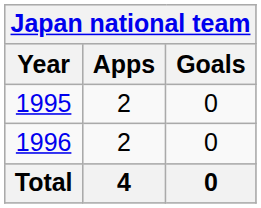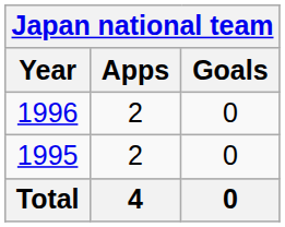 <table class="wikitable" style="text-align:center">
 <tr>
 <th colspan=3><a href='#'>Japan national team</a></th>
 </tr>
 <tr>
 <th>Year</th>
 <th>Apps</th>
 <th>Goals</th>
 </tr>
 <tr>
-<td><a href='#'>1995</a></td>
+<td><a href='#'>1996</a></td>
 <td>2</td>
 <td>0</td>
 </tr>
 <tr>
-<td><a href='#'>1996</a></td>
+<td><a href='#'>1995</a></td>
 <td>2</td>
 <td>0</td>
 </tr>
 <tr>
 <th>Total</th>
 <th>4</th>
 <th>0</th>
 </tr>
 </table>
